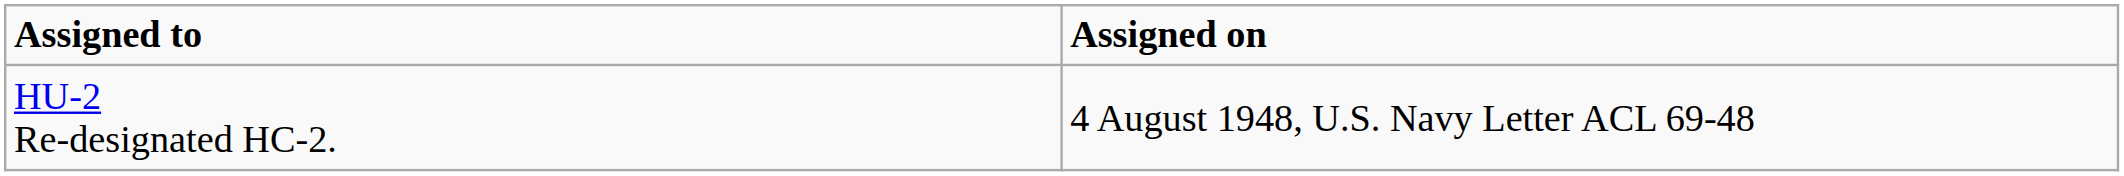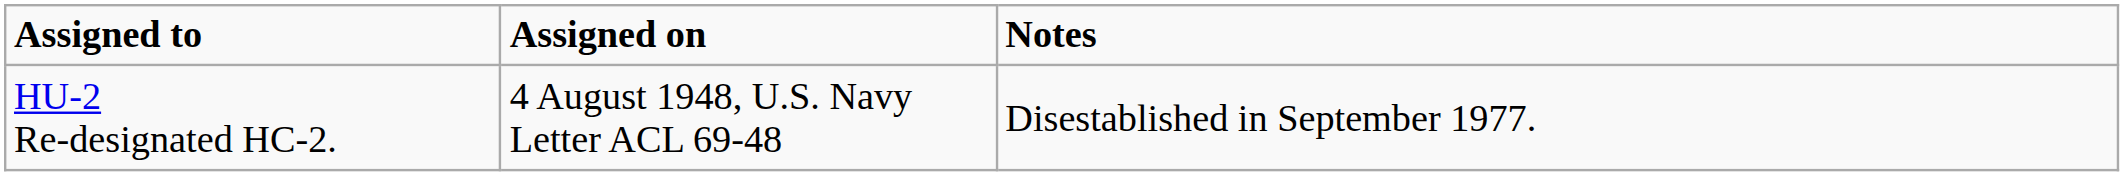 <table class="wikitable" style="width: 70%;">
 <tr>
 <td style="width: 200px;"><strong>Assigned to</strong></td>
 <td style="width: 200px;"><strong>Assigned on</strong></td>
+<td><strong>Notes</strong></td>
 </tr>
 <tr>
 <td><a href='#'>HU-2</a><br>Re-designated HC-2.</td>
 <td>4 August 1948, U.S. Navy Letter ACL 69-48</td>
+<td>Disestablished in September 1977.</td>
 </tr>
 </table>
